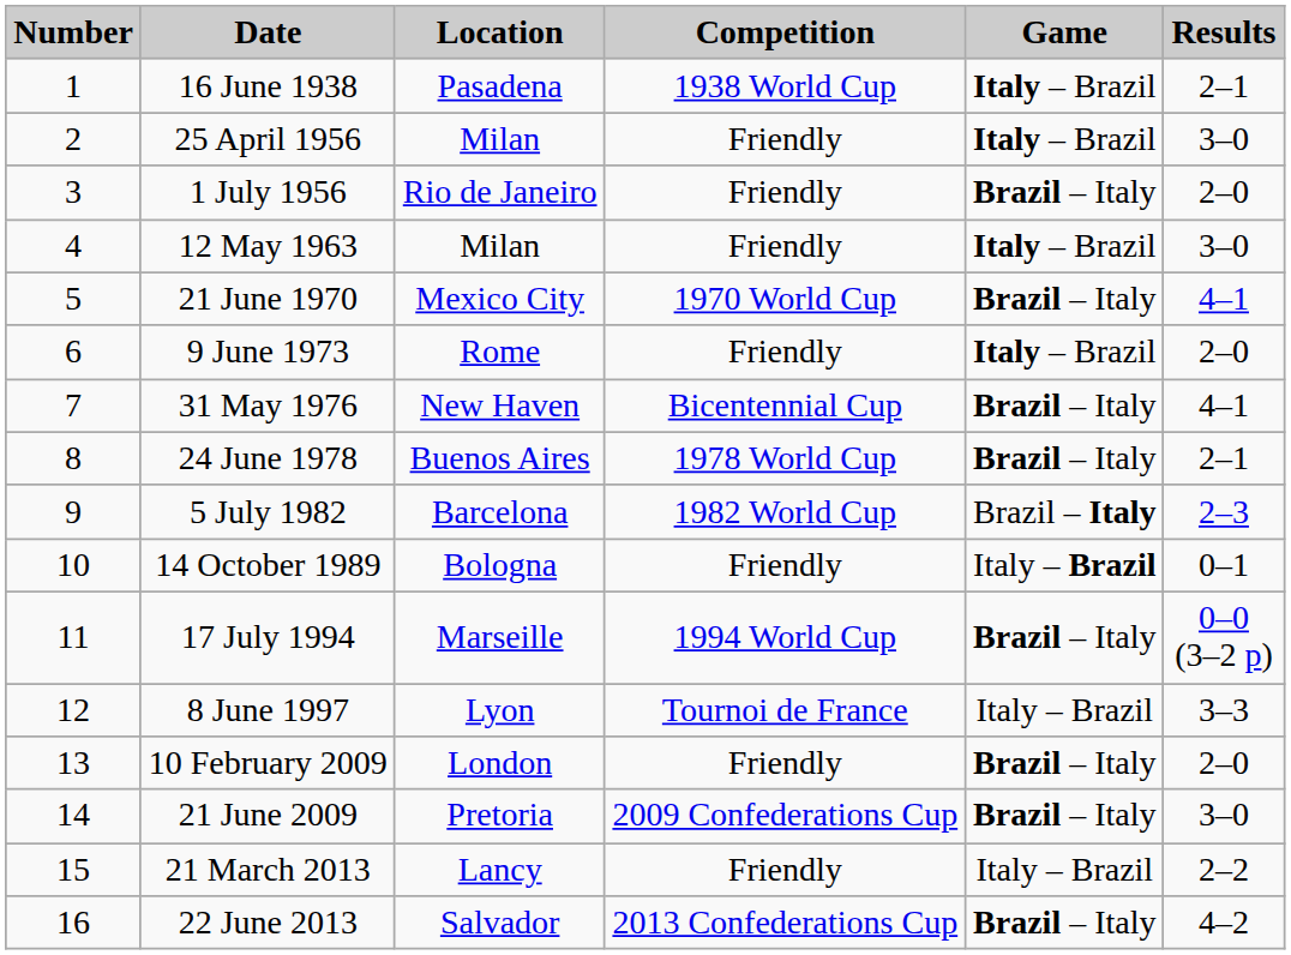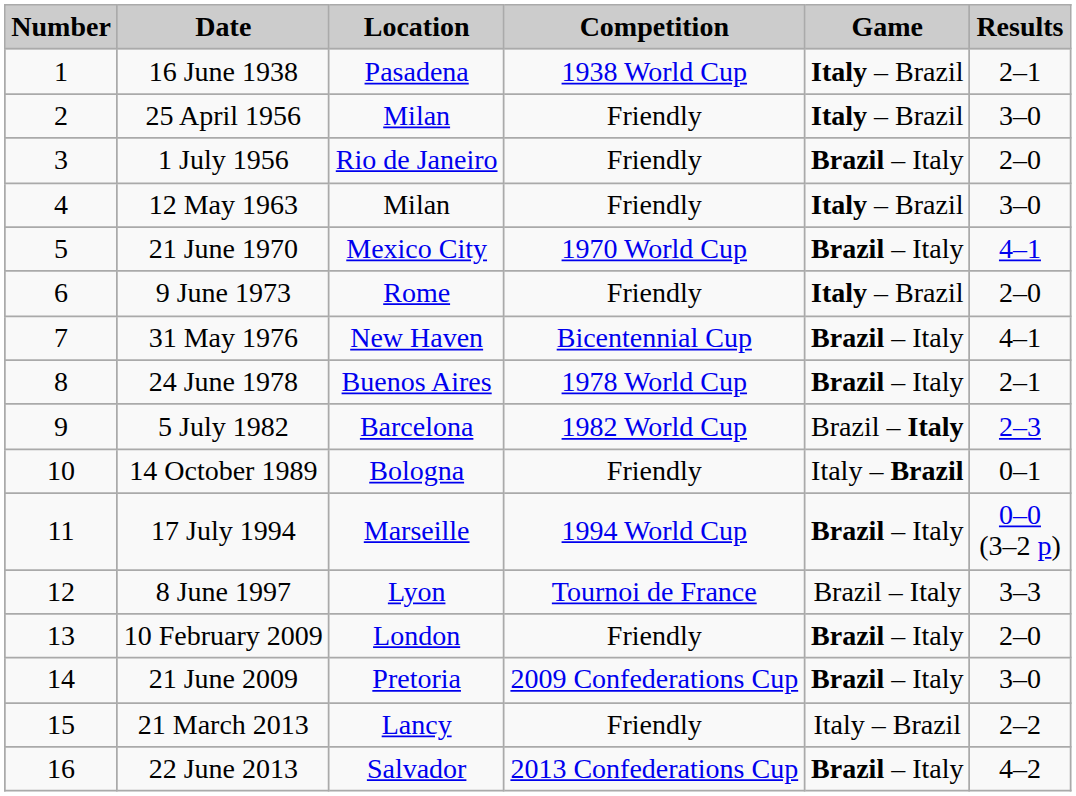 <table class="wikitable" style="text-align: center;">
 <tr bgcolor="#CCCCCC">
 <td align="center"><strong>Number</strong></td>
 <td align="center"><strong>Date</strong></td>
 <td align="center"><strong>Location</strong></td>
 <td align="center"><strong>Competition</strong></td>
 <td align="center"><strong>Game</strong></td>
 <td align="center"><strong>Results</strong></td>
 </tr>
 <tr align="center">
 <td>1</td>
 <td>16 June 1938</td>
 <td> <a href='#'>Pasadena</a></td>
 <td><a href='#'>1938 World Cup</a></td>
 <td><strong>Italy</strong> – Brazil</td>
 <td>2–1</td>
 </tr>
 <tr align="center">
 <td>2</td>
 <td>25 April 1956</td>
 <td> <a href='#'>Milan</a></td>
 <td>Friendly</td>
 <td><strong>Italy</strong> – Brazil</td>
 <td>3–0</td>
 </tr>
 <tr align="center">
 <td>3</td>
 <td>1 July 1956</td>
 <td> <a href='#'>Rio de Janeiro</a></td>
 <td>Friendly</td>
 <td><strong>Brazil</strong> – Italy</td>
 <td>2–0</td>
 </tr>
 <tr align="center">
 <td>4</td>
 <td>12 May 1963</td>
 <td> Milan</td>
 <td>Friendly</td>
 <td><strong>Italy</strong> – Brazil</td>
 <td>3–0</td>
 </tr>
 <tr align="center">
 <td>5</td>
 <td>21 June 1970</td>
 <td> <a href='#'>Mexico City</a></td>
 <td><a href='#'>1970 World Cup</a></td>
 <td><strong>Brazil</strong> – Italy</td>
 <td><a href='#'>4–1</a></td>
 </tr>
 <tr align="center">
 <td>6</td>
 <td>9 June 1973</td>
 <td> <a href='#'>Rome</a></td>
 <td>Friendly</td>
 <td><strong>Italy</strong> – Brazil</td>
 <td>2–0</td>
 </tr>
 <tr align="center">
 <td>7</td>
 <td>31 May 1976</td>
 <td> <a href='#'>New Haven</a></td>
 <td><a href='#'>Bicentennial Cup</a></td>
 <td><strong>Brazil</strong> – Italy</td>
 <td>4–1</td>
 </tr>
 <tr align="center">
 <td>8</td>
 <td>24 June 1978</td>
 <td> <a href='#'>Buenos Aires</a></td>
 <td><a href='#'>1978 World Cup</a></td>
 <td><strong>Brazil</strong> – Italy</td>
 <td>2–1</td>
 </tr>
 <tr align="center">
 <td>9</td>
 <td>5 July 1982</td>
 <td> <a href='#'>Barcelona</a></td>
 <td><a href='#'>1982 World Cup</a></td>
 <td>Brazil – <strong>Italy</strong></td>
 <td><a href='#'>2–3</a></td>
 </tr>
 <tr align="center">
 <td>10</td>
 <td>14 October 1989</td>
 <td> <a href='#'>Bologna</a></td>
 <td>Friendly</td>
 <td>Italy – <strong>Brazil</strong></td>
 <td>0–1</td>
 </tr>
 <tr align="center">
 <td>11</td>
 <td>17 July 1994</td>
 <td>  <a href='#'>Marseille</a></td>
 <td><a href='#'>1994 World Cup</a></td>
 <td><strong>Brazil</strong> – Italy</td>
 <td><a href='#'>0–0</a><br>(3–2 <a href='#'>p</a>)</td>
 </tr>
 <tr align="center">
 <td>12</td>
 <td>8 June 1997</td>
 <td> <a href='#'>Lyon</a></td>
 <td><a href='#'>Tournoi de France</a></td>
-<td>Italy – Brazil</td>
+<td>Brazil – Italy</td>
 <td>3–3</td>
 </tr>
 <tr align="center">
 <td>13</td>
 <td>10 February 2009</td>
 <td> <a href='#'>London</a></td>
 <td>Friendly</td>
 <td><strong>Brazil</strong> – Italy</td>
 <td>2–0</td>
 </tr>
 <tr align="center">
 <td>14</td>
 <td>21 June 2009</td>
 <td> <a href='#'>Pretoria</a></td>
 <td><a href='#'>2009 Confederations Cup</a></td>
 <td><strong>Brazil</strong> – Italy</td>
 <td>3–0</td>
 </tr>
 <tr align="center">
 <td>15</td>
 <td>21 March 2013</td>
 <td> <a href='#'>Lancy</a></td>
 <td>Friendly</td>
 <td>Italy – Brazil</td>
 <td>2–2</td>
 </tr>
 <tr align="center">
 <td>16</td>
 <td>22 June 2013</td>
 <td> <a href='#'>Salvador</a></td>
 <td><a href='#'>2013 Confederations Cup</a></td>
 <td><strong>Brazil</strong> – Italy</td>
 <td>4–2</td>
 </tr>
 </table>
